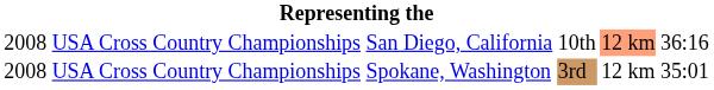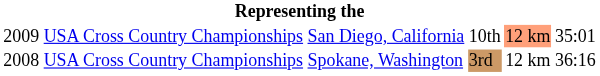 <table>
 <tr>
 <th colspan="7">Representing the </th>
 </tr>
 <tr>
-<td>2008</td>
+<td>2009</td>
 <td><a href='#'>USA Cross Country Championships</a></td>
 <td><a href='#'>San Diego, California</a></td>
 <td>10th</td>
 <td style="background: lightsalmon;">12 km</td>
-<td>36:16</td>
+<td>35:01</td>
 </tr>
 <tr>
 <td>2008</td>
 <td><a href='#'>USA Cross Country Championships</a></td>
 <td><a href='#'>Spokane, Washington</a></td>
 <td bgcolor=cc9966>3rd</td>
 <td>12 km</td>
-<td>35:01</td>
+<td>36:16</td>
 </tr>
 </table>
